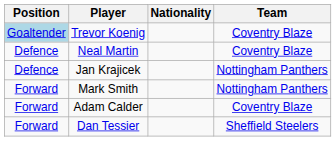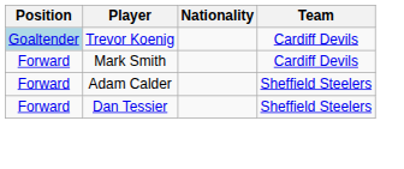 <table class="wikitable">
 <tr>
 <th>Position</th>
 <th>Player</th>
 <th>Nationality</th>
 <th>Team</th>
 </tr>
 <tr align="center">
 <td style="background: lightblue;"><a href='#'>Goaltender</a></td>
 <td><a href='#'>Trevor Koenig</a></td>
 <td></td>
-<td><a href='#'>Coventry Blaze</a></td>
-</tr>
-<tr align="center">
-<td><a href='#'>Defence</a></td>
-<td><a href='#'>Neal Martin</a></td>
-<td></td>
-<td><a href='#'>Coventry Blaze</a></td>
-</tr>
-<tr align="center">
-<td><a href='#'>Defence</a></td>
-<td>Jan Krajicek</td>
-<td></td>
-<td><a href='#'>Nottingham Panthers</a></td>
+<td><a href='#'>Cardiff Devils</a></td>
 </tr>
 <tr align="center">
 <td><a href='#'>Forward</a></td>
 <td>Mark Smith</td>
 <td></td>
-<td><a href='#'>Nottingham Panthers</a></td>
+<td><a href='#'>Cardiff Devils</a></td>
 </tr>
 <tr align="center">
 <td><a href='#'>Forward</a></td>
 <td>Adam Calder</td>
 <td></td>
-<td><a href='#'>Coventry Blaze</a></td>
+<td><a href='#'>Sheffield Steelers</a></td>
 </tr>
 <tr align="center">
 <td><a href='#'>Forward</a></td>
 <td><a href='#'>Dan Tessier</a></td>
 <td></td>
 <td><a href='#'>Sheffield Steelers</a></td>
 </tr>
 </table>
